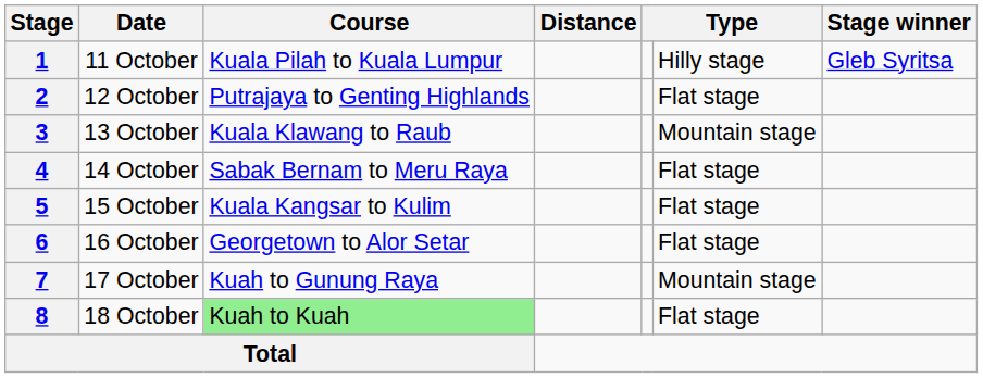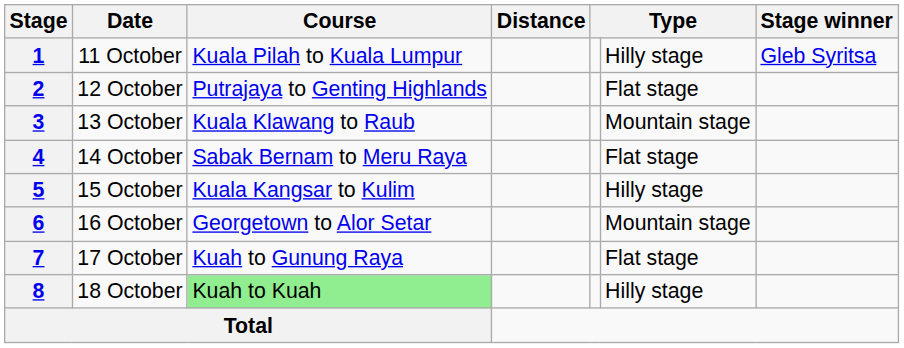 <table class="wikitable">
 <tr>
 <th scope="col">Stage</th>
 <th scope="col">Date</th>
 <th scope="col">Course</th>
 <th scope="col">Distance</th>
 <th scope="col" colspan="2">Type</th>
 <th scope="col">Stage winner</th>
 </tr>
 <tr>
 <th scope="row"><a href='#'>1</a></th>
 <td style="text-align:center;">11 October</td>
 <td><a href='#'>Kuala Pilah</a> to <a href='#'>Kuala Lumpur</a></td>
 <td style="text-align:center;"></td>
 <td></td>
 <td>Hilly stage</td>
 <td> <a href='#'>Gleb Syritsa</a></td>
 </tr>
 <tr>
 <th scope="row"><a href='#'>2</a></th>
 <td style="text-align:center;">12 October</td>
 <td><a href='#'>Putrajaya</a> to <a href='#'>Genting Highlands</a></td>
 <td style="text-align:center;"></td>
 <td></td>
 <td>Flat stage</td>
 <td></td>
 </tr>
 <tr>
 <th scope="row"><a href='#'>3</a></th>
 <td style="text-align:center;">13 October</td>
 <td><a href='#'>Kuala Klawang</a> to <a href='#'>Raub</a></td>
 <td style="text-align:center;"></td>
 <td></td>
 <td>Mountain stage</td>
 <td></td>
 </tr>
 <tr>
 <th scope="row"><a href='#'>4</a></th>
 <td style="text-align:center;">14 October</td>
 <td><a href='#'>Sabak Bernam</a> to <a href='#'>Meru Raya</a></td>
 <td style="text-align:center;"></td>
 <td></td>
 <td>Flat stage</td>
 <td></td>
 </tr>
 <tr>
 <th scope="row"><a href='#'>5</a></th>
 <td style="text-align:center;">15 October</td>
 <td><a href='#'>Kuala Kangsar</a> to <a href='#'>Kulim</a></td>
 <td style="text-align:center;"></td>
 <td></td>
-<td>Flat stage</td>
+<td>Hilly stage</td>
 <td></td>
 </tr>
 <tr>
 <th scope="row"><a href='#'>6</a></th>
 <td style="text-align:center;">16 October</td>
 <td><a href='#'>Georgetown</a> to <a href='#'>Alor Setar</a></td>
 <td style="text-align:center;"></td>
 <td></td>
-<td>Flat stage</td>
+<td>Mountain stage</td>
 <td></td>
 </tr>
 <tr>
 <th scope="row"><a href='#'>7</a></th>
 <td style="text-align:center;">17 October</td>
 <td><a href='#'>Kuah</a> to <a href='#'>Gunung Raya</a></td>
 <td style="text-align:center;"></td>
 <td></td>
-<td>Mountain stage</td>
+<td>Flat stage</td>
 <td></td>
 </tr>
 <tr>
 <th scope="row"><a href='#'>8</a></th>
 <td style="text-align:center;">18 October</td>
 <td style="background: lightgreen;">Kuah to Kuah</td>
 <td style="text-align:center;"></td>
 <td></td>
-<td>Flat stage</td>
+<td>Hilly stage</td>
 <td></td>
 </tr>
 <tr>
 <th colspan="3">Total</th>
 <td colspan="4" style="text-align:center;"></td>
 </tr>
 </table>
